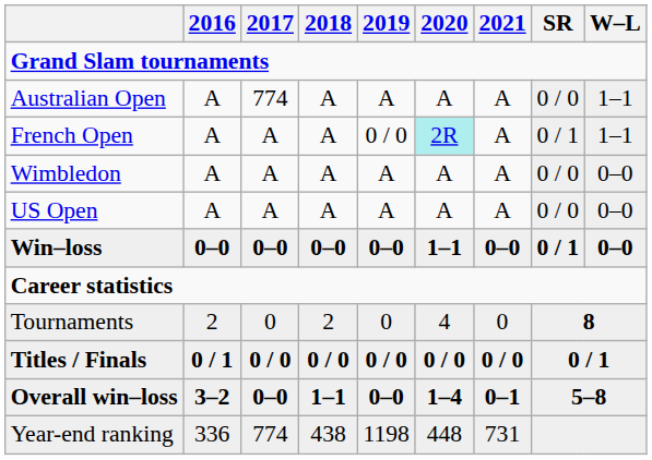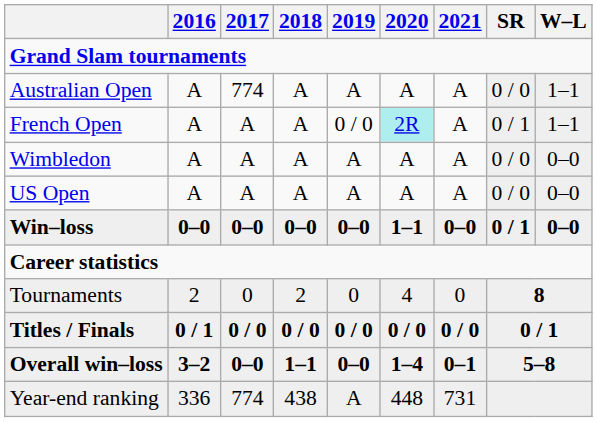 <table class=wikitable style=text-align:center>
 <tr>
 <th></th>
 <th><a href='#'>2016</a></th>
 <th><a href='#'>2017</a></th>
 <th><a href='#'>2018</a></th>
 <th><a href='#'>2019</a></th>
 <th><a href='#'>2020</a></th>
 <th><a href='#'>2021</a></th>
 <th>SR</th>
 <th>W–L</th>
 </tr>
 <tr>
 <td colspan="9" align="left"><strong><a href='#'>Grand Slam tournaments</a></strong></td>
 </tr>
 <tr>
 <td style=text-align:left><a href='#'>Australian Open</a></td>
 <td>A</td>
 <td>774</td>
 <td>A</td>
 <td>A</td>
 <td>A</td>
 <td>A</td>
 <td bgcolor=efefef>0 / 0</td>
 <td bgcolor=efefef>1–1</td>
 </tr>
 <tr>
 <td style=text-align:left><a href='#'>French Open</a></td>
 <td>A</td>
 <td>A</td>
 <td>A</td>
 <td>0 / 0</td>
 <td bgcolor=afeeee><a href='#'>2R</a></td>
 <td>A</td>
 <td bgcolor=efefef>0 / 1</td>
 <td bgcolor=efefef>1–1</td>
 </tr>
 <tr>
 <td style=text-align:left><a href='#'>Wimbledon</a></td>
 <td>A</td>
 <td>A</td>
 <td>A</td>
 <td>A</td>
 <td>A</td>
 <td>A</td>
 <td bgcolor=efefef>0 / 0</td>
 <td bgcolor=efefef>0–0</td>
 </tr>
 <tr>
 <td style=text-align:left><a href='#'>US Open</a></td>
 <td>A</td>
 <td>A</td>
 <td>A</td>
 <td>A</td>
 <td>A</td>
 <td>A</td>
 <td bgcolor=efefef>0 / 0</td>
 <td bgcolor=efefef>0–0</td>
 </tr>
 <tr style=font-weight:bold;background:#efefef>
 <td style=text-align:left>Win–loss</td>
 <td>0–0</td>
 <td>0–0</td>
 <td>0–0</td>
 <td>0–0</td>
 <td>1–1</td>
 <td>0–0</td>
 <td bgcolor=efefef>0 / 1</td>
 <td bgcolor=efefef>0–0</td>
 </tr>
 <tr>
 <td colspan=9 style=text-align:left><strong>Career statistics</strong></td>
 </tr>
 <tr bgcolor=efefef>
 <td align=left>Tournaments</td>
 <td>2</td>
 <td>0</td>
 <td>2</td>
 <td>0</td>
 <td>4</td>
 <td>0</td>
 <td colspan=2><strong>8</strong></td>
 </tr>
 <tr style=font-weight:bold;background:#efefef>
 <td style=text-align:left>Titles / Finals</td>
 <td>0 / 1</td>
 <td>0 / 0</td>
 <td>0 / 0</td>
 <td>0 / 0</td>
 <td>0 / 0</td>
 <td>0 / 0</td>
 <td colspan=2>0 / 1</td>
 </tr>
 <tr style=font-weight:bold;background:#efefef>
 <td style=text-align:left>Overall win–loss</td>
 <td>3–2</td>
 <td>0–0</td>
 <td>1–1</td>
 <td>0–0</td>
 <td>1–4</td>
 <td>0–1</td>
 <td colspan=2>5–8</td>
 </tr>
 <tr bgcolor=efefef>
 <td align=left>Year-end ranking</td>
 <td>336</td>
 <td>774</td>
 <td>438</td>
-<td>1198</td>
+<td>A</td>
 <td>448</td>
 <td>731</td>
 <td colspan=2></td>
 </tr>
 </table>
